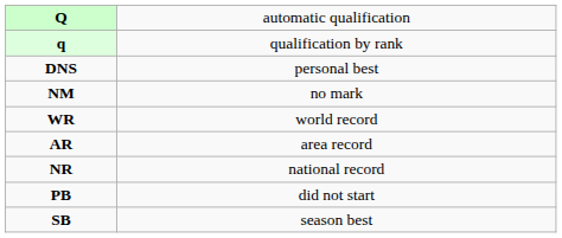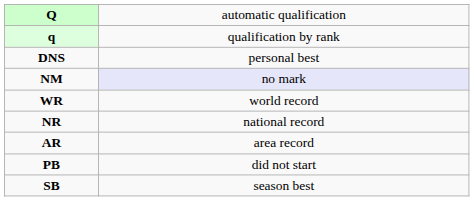 <table class="wikitable" style=" text-align:center; " width="35%">
 <tr>
 <td bgcolor="ccffcc"><strong>Q</strong></td>
 <td>automatic qualification</td>
 </tr>
 <tr>
 <td bgcolor="ddffdd"><strong>q</strong></td>
 <td>qualification by rank</td>
 </tr>
 <tr>
 <td><strong>DNS</strong></td>
 <td>personal best</td>
 </tr>
 <tr>
 <td><strong>NM</strong></td>
-<td>no mark</td>
+<td style="background: lavender;">no mark</td>
 </tr>
 <tr>
 <td><strong>WR</strong></td>
 <td>world record</td>
 </tr>
 <tr>
+<td><strong>NR</strong></td>
+<td>national record</td>
+</tr>
+<tr>
 <td><strong>AR</strong></td>
 <td>area record</td>
-</tr>
-<tr>
-<td><strong>NR</strong></td>
-<td>national record</td>
 </tr>
 <tr>
 <td><strong>PB</strong></td>
 <td>did not start</td>
 </tr>
 <tr>
 <td><strong>SB</strong></td>
 <td>season best</td>
 </tr>
 </table>
